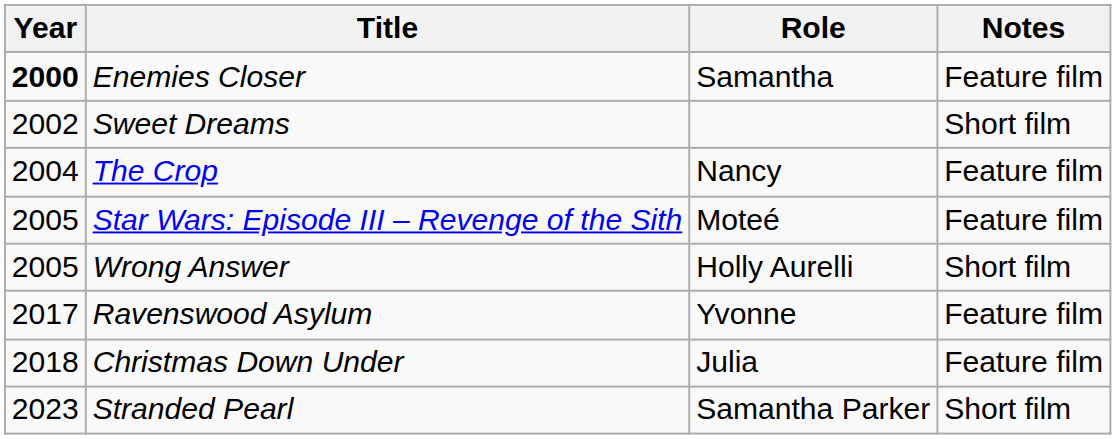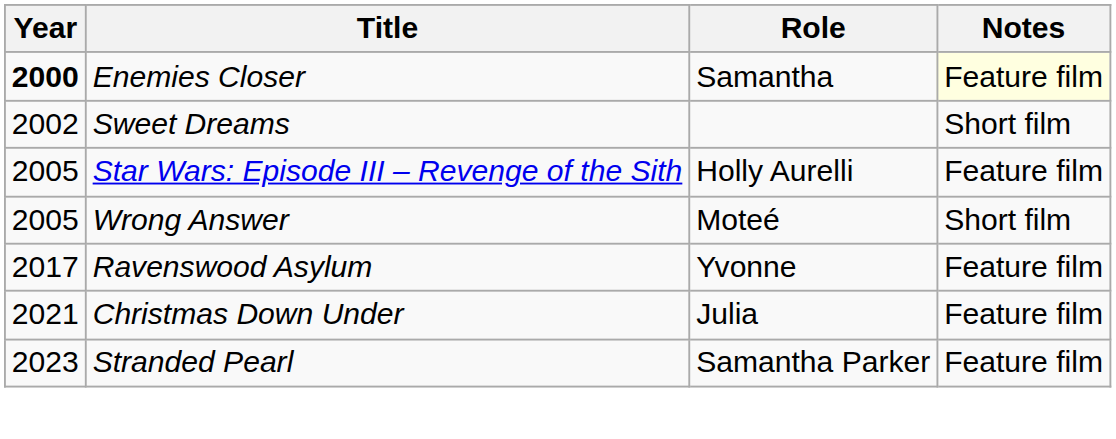 <table class="wikitable">
 <tr>
 <th>Year</th>
 <th>Title</th>
 <th>Role</th>
 <th>Notes</th>
 </tr>
 <tr>
 <td><strong>2000</strong></td>
 <td><em>Enemies Closer</em></td>
 <td>Samantha</td>
-<td>Feature film</td>
+<td style="background: lightyellow;">Feature film</td>
 </tr>
 <tr>
 <td>2002</td>
 <td><em>Sweet Dreams</em></td>
 <td></td>
 <td>Short film</td>
 </tr>
 <tr>
-<td>2004</td>
-<td><em><a href='#'>The Crop</a></em></td>
-<td>Nancy</td>
-<td>Feature film</td>
-</tr>
-<tr>
 <td>2005</td>
 <td><em><a href='#'>Star Wars: Episode III – Revenge of the Sith</a></em></td>
-<td>Moteé</td>
+<td>Holly Aurelli</td>
 <td>Feature film</td>
 </tr>
 <tr>
 <td>2005</td>
 <td><em>Wrong Answer</em></td>
-<td>Holly Aurelli</td>
+<td>Moteé</td>
 <td>Short film</td>
 </tr>
 <tr>
 <td>2017</td>
 <td><em>Ravenswood Asylum</em></td>
 <td>Yvonne</td>
 <td>Feature film</td>
 </tr>
 <tr>
-<td>2018</td>
+<td>2021</td>
 <td><em>Christmas Down Under</em></td>
 <td>Julia</td>
 <td>Feature film</td>
 </tr>
 <tr>
 <td>2023</td>
 <td><em>Stranded Pearl</em></td>
 <td>Samantha Parker</td>
-<td>Short film</td>
+<td>Feature film</td>
 </tr>
 </table>
